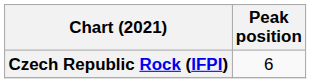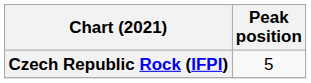 <table class="wikitable plainrowheaders sortable" style="text-align:center">
 <tr>
 <th scope="col">Chart (2021)</th>
 <th scope="col">Peak<br>position</th>
 </tr>
 <tr>
 <th scope="row">Czech Republic <a href='#'>Rock</a> (<a href='#'>IFPI</a>)</th>
-<td style="text-align:center">6</td>
+<td style="text-align:center">5</td>
 </tr>
 <tr>
 </tr>
 <tr>
 </tr>
 </table>
